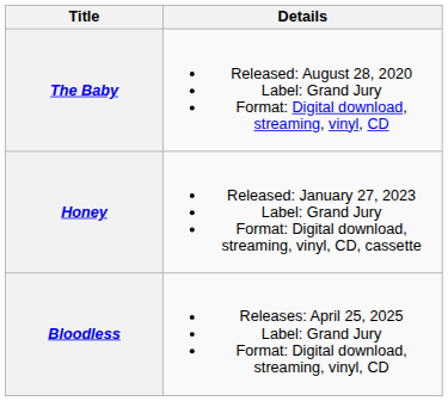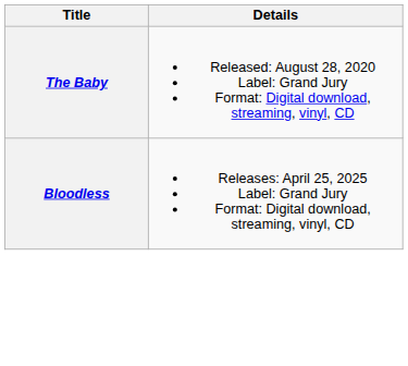 <table class="wikitable plainrowheaders" style="text-align:center;">
 <tr>
 <th scope="col" style="width:10em;">Title</th>
 <th scope="col" style="width:18em;">Details</th>
 </tr>
 <tr>
 <th scope="row"><em><a href='#'>The Baby</a></em></th>
 <td><br><ul><li>Released: August 28, 2020</li><li>Label: Grand Jury</li><li>Format: <a href='#'>Digital download</a>, <a href='#'>streaming</a>, <a href='#'>vinyl</a>, <a href='#'>CD</a></li></ul></td>
 </tr>
 <tr>
-<th scope="row"><em><a href='#'>Honey</a></em></th>
-<td><br><ul><li>Released: January 27, 2023</li><li>Label: Grand Jury</li><li>Format: Digital download, streaming, vinyl, CD, cassette</li></ul></td>
-</tr>
-<tr>
 <th scope="row"><em><a href='#'>Bloodless</a></em></th>
 <td><br><ul><li>Releases: April 25, 2025</li><li>Label: Grand Jury</li><li>Format: Digital download, streaming, vinyl, CD</li></ul></td>
 </tr>
 </table>
